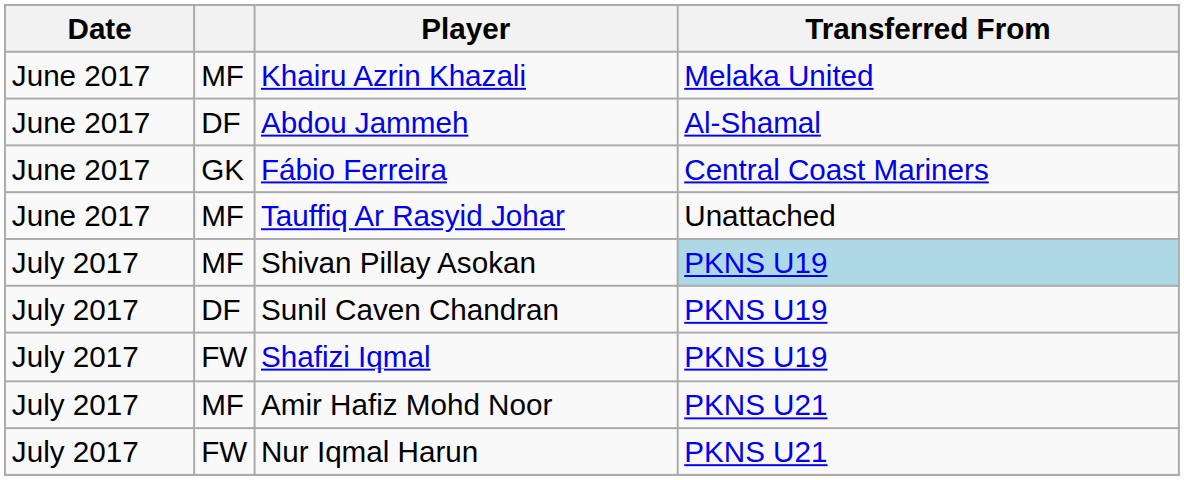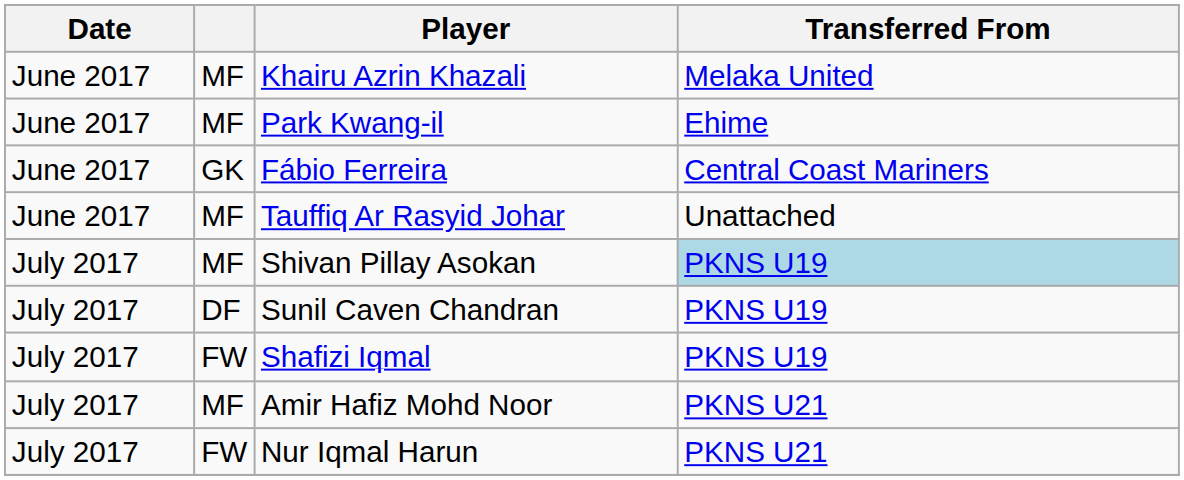 <table class="wikitable plainrowheaders sortable" style="font-size:95%">
 <tr>
 <th scope=col style="width:90px;"><strong>Date</strong></th>
 <th></th>
 <th scope=col style="width:210px;"><strong>Player</strong></th>
 <th scope=col style="width:250px;"><strong>Transferred From</strong></th>
 </tr>
 <tr>
 <td>June 2017</td>
 <td>MF</td>
 <td> <a href='#'>Khairu Azrin Khazali</a></td>
 <td> <a href='#'>Melaka United</a></td>
 </tr>
 <tr>
 <td>June 2017</td>
-<td>DF</td>
-<td> <a href='#'>Abdou Jammeh</a></td>
-<td> <a href='#'>Al-Shamal</a></td>
+<td>MF</td>
+<td> <a href='#'>Park Kwang-il</a></td>
+<td> <a href='#'>Ehime</a></td>
 </tr>
 <tr>
 <td>June 2017</td>
 <td>GK</td>
 <td> <a href='#'>Fábio Ferreira</a></td>
 <td> <a href='#'>Central Coast Mariners</a></td>
 </tr>
 <tr>
 <td>June 2017</td>
 <td>MF</td>
 <td> <a href='#'>Tauffiq Ar Rasyid Johar</a></td>
 <td>Unattached</td>
 </tr>
 <tr>
 <td>July 2017</td>
 <td>MF</td>
 <td> Shivan Pillay Asokan</td>
 <td style="background: lightblue;"> <a href='#'>PKNS U19</a></td>
 </tr>
 <tr>
 <td>July 2017</td>
 <td>DF</td>
 <td> Sunil Caven Chandran</td>
 <td> <a href='#'>PKNS U19</a></td>
 </tr>
 <tr>
 <td>July 2017</td>
 <td>FW</td>
 <td> <a href='#'>Shafizi Iqmal</a></td>
 <td> <a href='#'>PKNS U19</a></td>
 </tr>
 <tr>
 <td>July 2017</td>
 <td>MF</td>
 <td> Amir Hafiz Mohd Noor</td>
 <td> <a href='#'>PKNS U21</a></td>
 </tr>
 <tr>
 <td>July 2017</td>
 <td>FW</td>
 <td> Nur Iqmal Harun</td>
 <td> <a href='#'>PKNS U21</a></td>
 </tr>
 <tr>
 </tr>
 </table>
